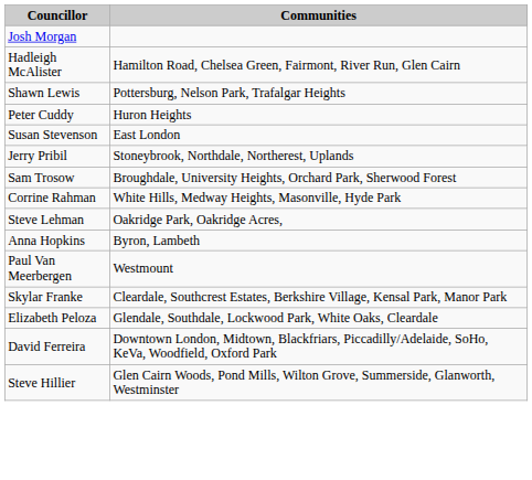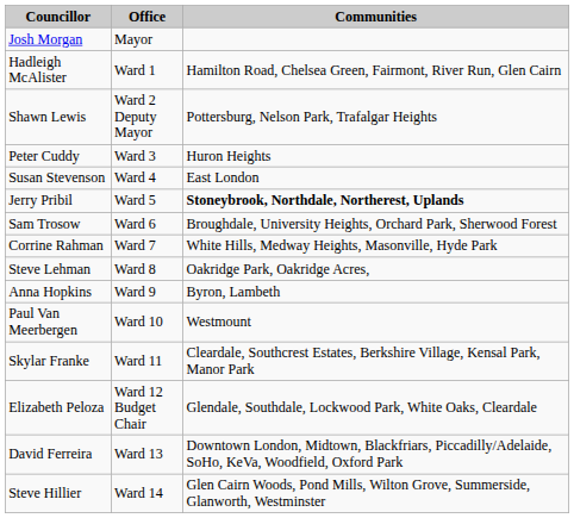 <table class="wikitable" width=50%>
 <tr>
 <th style="background:#cccccc;"><strong>Councillor</strong></th>
+<th style="background:#cccccc;"><strong>Office</strong></th>
 <th style="background:#cccccc;"><strong>Communities</strong></th>
 </tr>
 <tr>
 <td><a href='#'>Josh Morgan</a></td>
+<td>Mayor</td>
 <td></td>
 </tr>
 <tr>
 <td>Hadleigh McAlister</td>
+<td>Ward 1</td>
 <td>Hamilton Road, Chelsea Green, Fairmont, River Run, Glen Cairn</td>
 </tr>
 <tr>
 <td>Shawn Lewis</td>
+<td>Ward 2<br>Deputy Mayor</td>
 <td>Pottersburg, Nelson Park, Trafalgar Heights</td>
 </tr>
 <tr>
 <td>Peter Cuddy</td>
+<td>Ward 3</td>
 <td>Huron Heights</td>
 </tr>
 <tr>
 <td>Susan Stevenson</td>
+<td>Ward 4</td>
 <td>East London</td>
 </tr>
 <tr>
 <td>Jerry Pribil</td>
-<td>Stoneybrook, Northdale, Northerest, Uplands</td>
+<td>Ward 5</td>
+<td><strong>Stoneybrook, Northdale, Northerest, Uplands</strong></td>
 </tr>
 <tr>
 <td>Sam Trosow</td>
+<td>Ward 6</td>
 <td>Broughdale, University Heights, Orchard Park, Sherwood Forest</td>
 </tr>
 <tr>
 <td>Corrine Rahman</td>
+<td>Ward 7</td>
 <td>White Hills, Medway Heights, Masonville, Hyde Park</td>
 </tr>
 <tr>
 <td>Steve Lehman</td>
+<td>Ward 8</td>
 <td>Oakridge Park, Oakridge Acres,</td>
 </tr>
 <tr>
 <td>Anna Hopkins</td>
+<td>Ward 9</td>
 <td>Byron, Lambeth</td>
 </tr>
 <tr>
 <td>Paul Van Meerbergen</td>
+<td>Ward 10</td>
 <td>Westmount</td>
 </tr>
 <tr>
 <td>Skylar Franke</td>
+<td>Ward 11</td>
 <td>Cleardale, Southcrest Estates, Berkshire Village, Kensal Park, Manor Park</td>
 </tr>
 <tr>
 <td>Elizabeth Peloza</td>
+<td>Ward 12<br>Budget Chair</td>
 <td>Glendale, Southdale, Lockwood Park, White Oaks, Cleardale</td>
 </tr>
 <tr>
 <td>David Ferreira</td>
+<td>Ward 13</td>
 <td>Downtown London, Midtown, Blackfriars, Piccadilly/Adelaide, SoHo, KeVa, Woodfield, Oxford Park</td>
 </tr>
 <tr>
 <td>Steve Hillier</td>
+<td>Ward 14</td>
 <td>Glen Cairn Woods, Pond Mills, Wilton Grove, Summerside, Glanworth, Westminster</td>
 </tr>
 </table>
